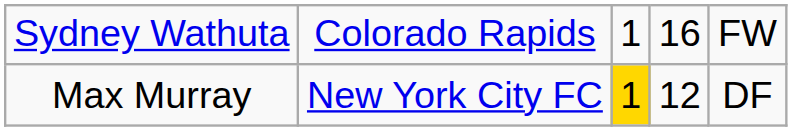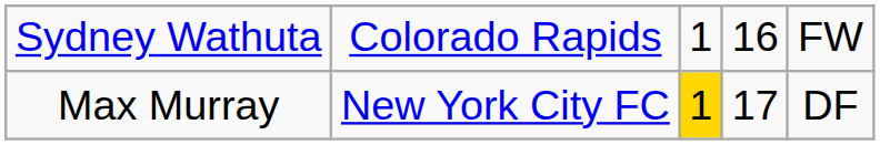 <table class="wikitable" style="text-align: center;">
 <tr>
 <td><a href='#'>Sydney Wathuta</a></td>
 <td><a href='#'>Colorado Rapids</a></td>
 <td>1</td>
 <td>16</td>
 <td>FW</td>
 </tr>
 <tr>
 <td>Max Murray</td>
 <td><a href='#'>New York City FC</a></td>
 <td style="background: gold;">1</td>
-<td>12</td>
+<td>17</td>
 <td>DF</td>
 </tr>
 </table>
